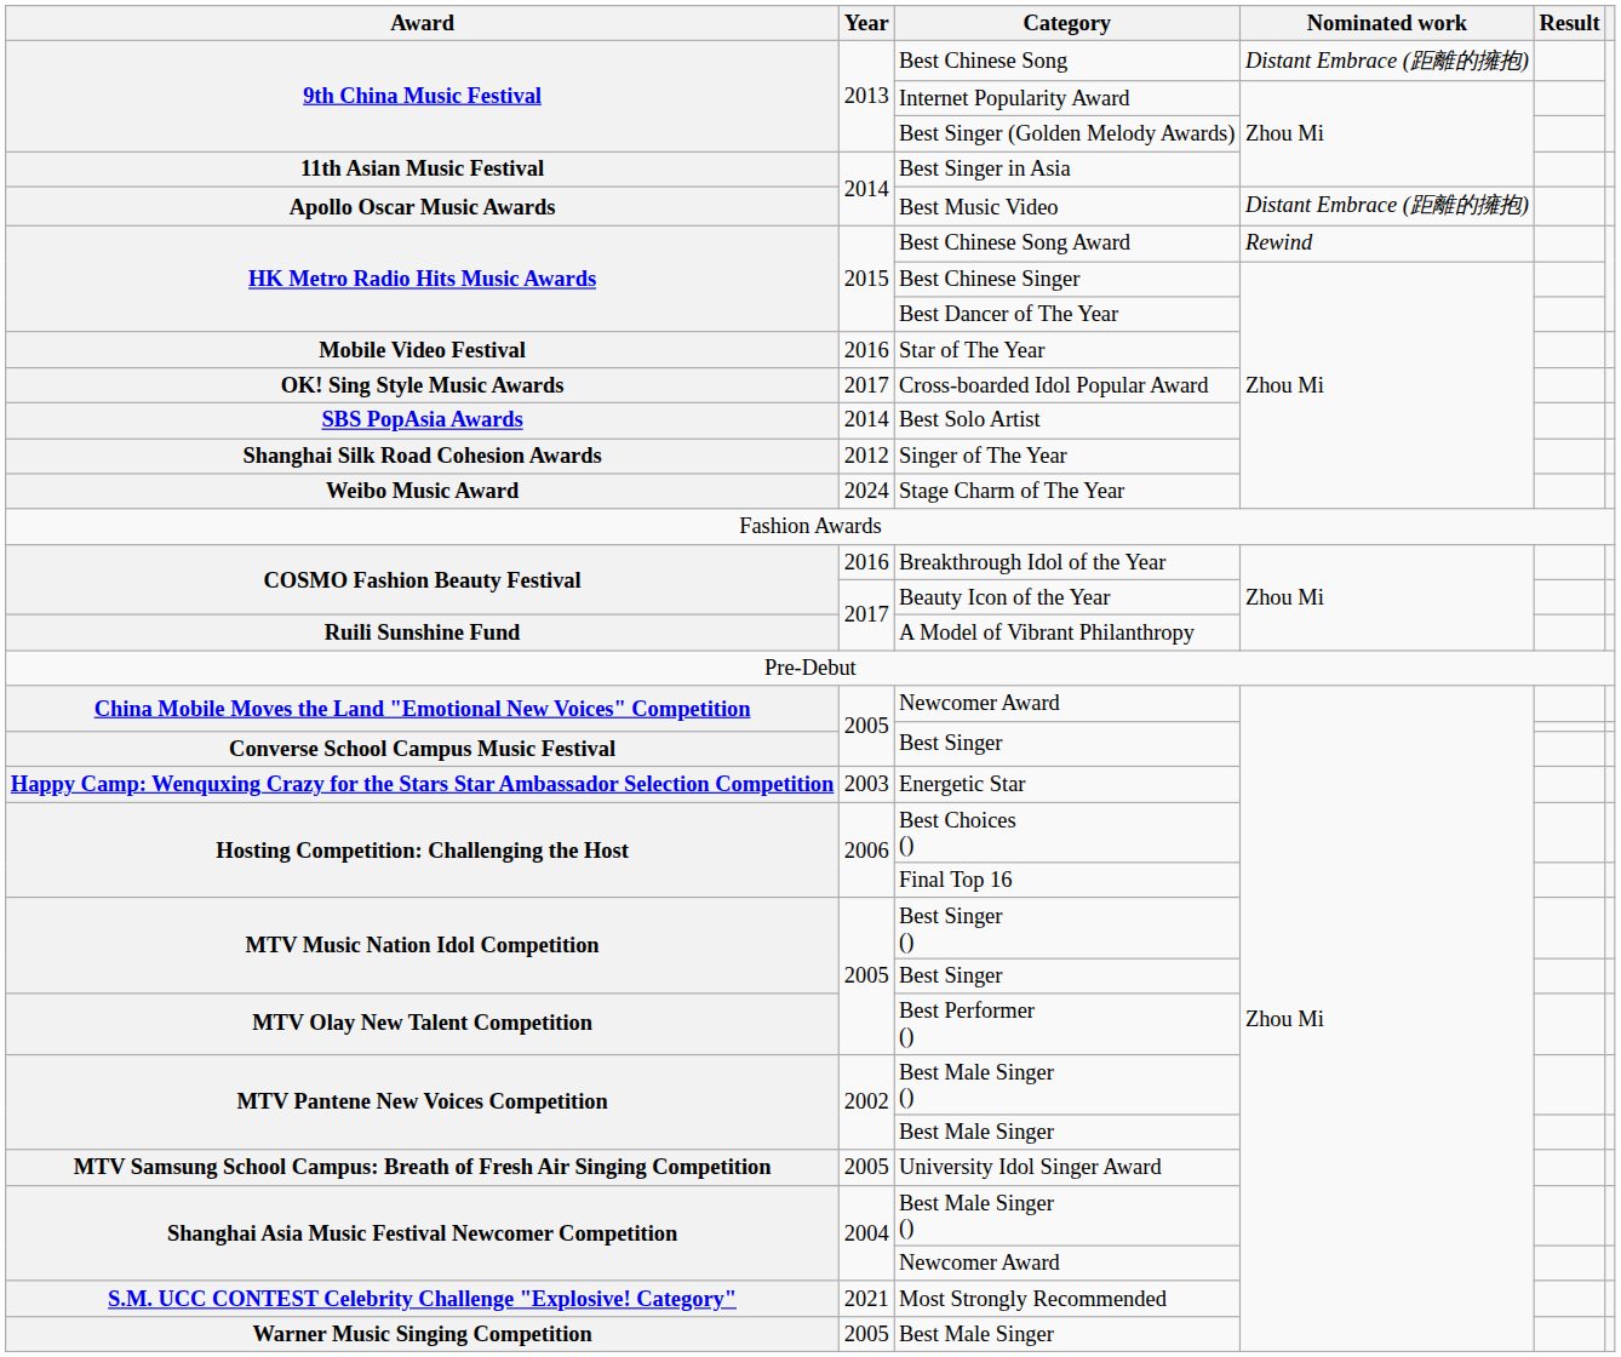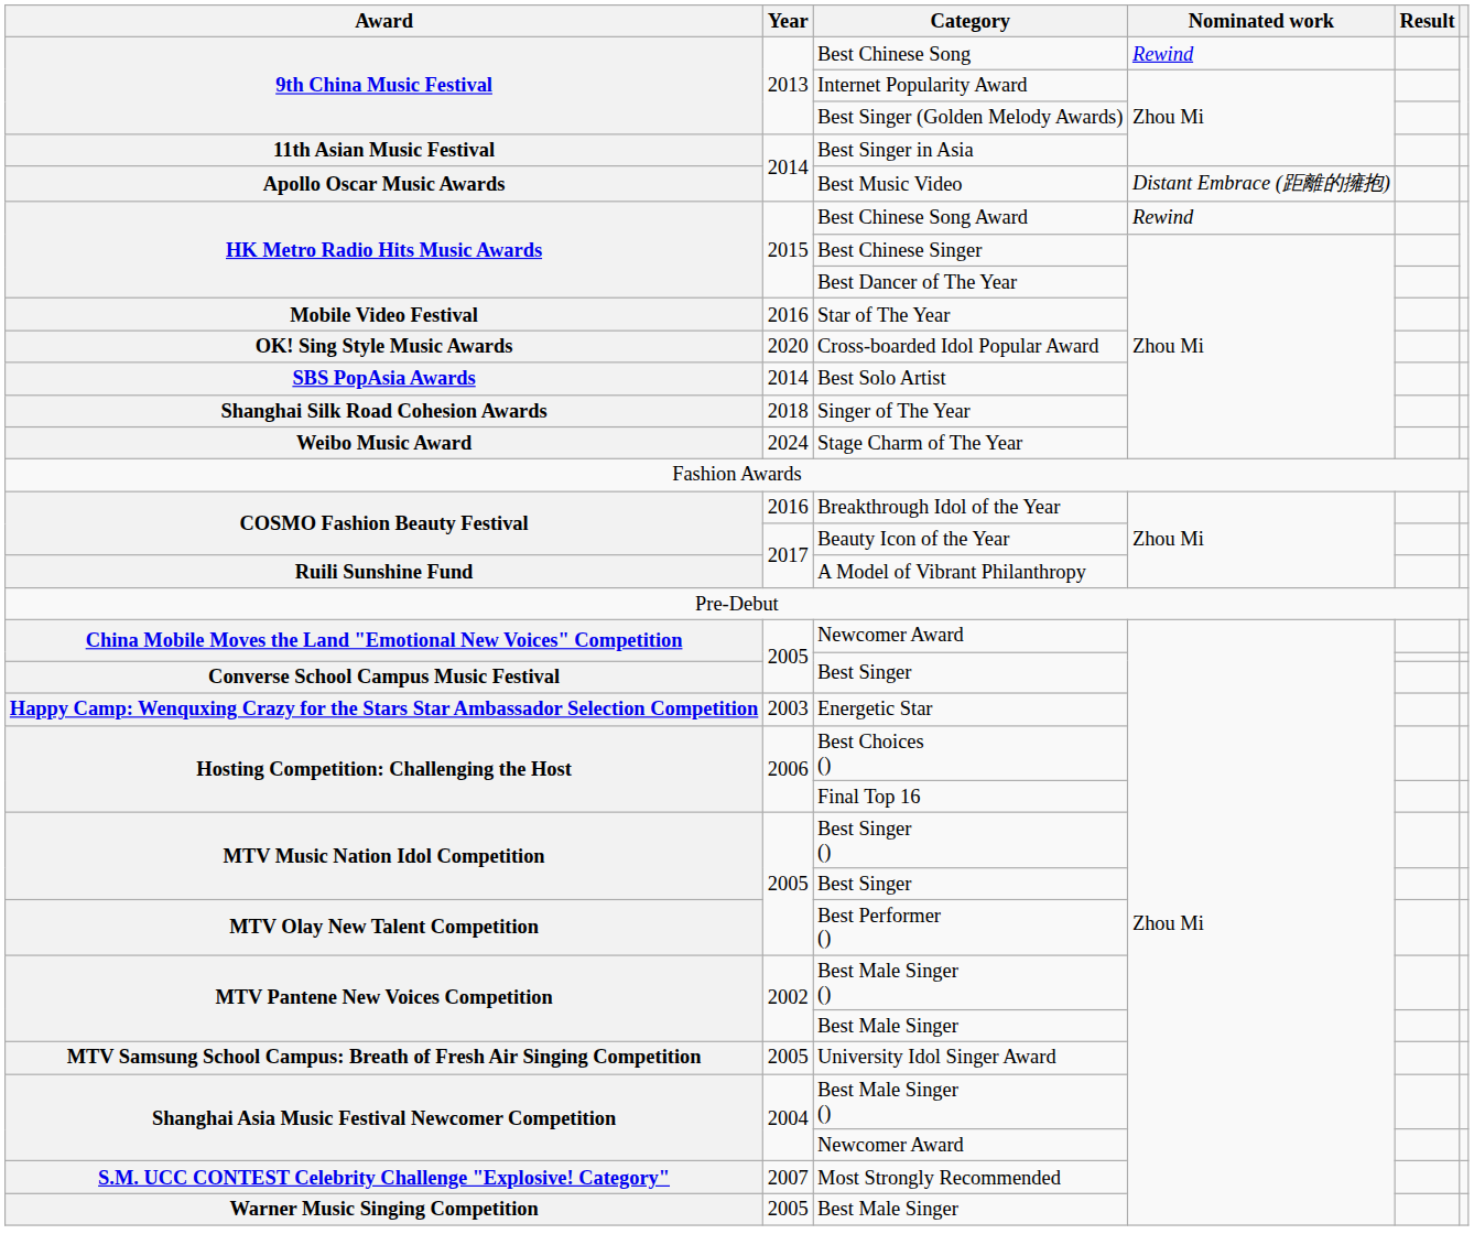 <table class="wikitable plainrowheaders sortable">
 <tr>
 <th>Award</th>
 <th scope="col">Year</th>
 <th scope="col">Category</th>
 <th>Nominated work</th>
 <th scope="col">Result</th>
 <th scope="col" class="unsortable"></th>
 </tr>
 <tr>
 <th scope="row" rowspan="3"><a href='#'>9th China Music Festival</a></th>
 <td rowspan="3">2013</td>
 <td>Best Chinese Song</td>
-<td><em>Distant Embrace (距離的擁抱)</em></td>
+<td><em><a href='#'>Rewind</a></em></td>
 <td></td>
 <td rowspan="3"></td>
 </tr>
 <tr>
 <td>Internet Popularity Award</td>
 <td rowspan="3">Zhou Mi</td>
 <td></td>
 </tr>
 <tr>
 <td>Best Singer (Golden Melody Awards)</td>
 <td></td>
 </tr>
 <tr>
 <th scope="row">11th Asian Music Festival</th>
 <td rowspan="2">2014</td>
 <td>Best Singer in Asia</td>
 <td></td>
 <td></td>
 </tr>
 <tr>
 <th scope="row">Apollo Oscar Music Awards</th>
 <td>Best Music Video</td>
 <td><em>Distant Embrace (距離的擁抱)</em></td>
 <td></td>
 <td></td>
 </tr>
 <tr>
 <th scope="row" rowspan="3"><a href='#'>HK Metro Radio Hits Music Awards</a></th>
 <td rowspan="3">2015</td>
 <td>Best Chinese Song Award</td>
 <td><em>Rewind</em></td>
 <td></td>
 <td rowspan="3"></td>
 </tr>
 <tr>
 <td>Best Chinese Singer</td>
 <td rowspan="7">Zhou Mi</td>
 <td></td>
 </tr>
 <tr>
 <td>Best Dancer of The Year</td>
 <td></td>
 </tr>
 <tr>
 <th scope="row">Mobile Video Festival</th>
 <td>2016</td>
 <td>Star of The Year</td>
 <td></td>
 <td></td>
 </tr>
 <tr>
 <th scope="row">OK! Sing Style Music Awards</th>
-<td>2017</td>
+<td>2020</td>
 <td>Cross-boarded Idol Popular Award</td>
 <td></td>
 <td></td>
 </tr>
 <tr>
 <th scope="row"><a href='#'>SBS PopAsia Awards</a></th>
 <td>2014</td>
 <td>Best Solo Artist</td>
 <td></td>
 <td></td>
 </tr>
 <tr>
 <th scope="row">Shanghai Silk Road Cohesion Awards</th>
-<td>2012</td>
+<td>2018</td>
 <td>Singer of The Year</td>
 <td></td>
 <td></td>
 </tr>
 <tr>
 <th scope="row">Weibo Music Award</th>
 <td>2024</td>
 <td>Stage Charm of The Year</td>
 <td></td>
 <td></td>
 </tr>
 <tr>
 <td colspan="6" style="text-align:center">Fashion Awards</td>
 </tr>
 <tr>
 <th scope="row" rowspan="2">COSMO Fashion Beauty Festival</th>
 <td>2016</td>
 <td rowspan="1">Breakthrough Idol of the Year</td>
 <td rowspan="3">Zhou Mi</td>
 <td></td>
 <td></td>
 </tr>
 <tr>
 <td rowspan="2">2017</td>
 <td rowspan="1">Beauty Icon of the Year</td>
 <td></td>
 <td></td>
 </tr>
 <tr>
 <th scope="row">Ruili Sunshine Fund</th>
 <td>A Model of Vibrant Philanthropy</td>
 <td></td>
 <td></td>
 </tr>
 <tr>
 <td colspan="6" style="text-align:center">Pre-Debut</td>
 </tr>
 <tr>
 <th scope="row" rowspan="2"><a href='#'> China Mobile Moves the Land "Emotional New Voices" Competition</a></th>
 <td rowspan="3">2005</td>
 <td>Newcomer Award</td>
 <td rowspan="17">Zhou Mi</td>
 <td></td>
 <td></td>
 </tr>
 <tr>
 <td rowspan="2">Best Singer</td>
 <td></td>
 <td></td>
 </tr>
 <tr>
 <th scope="row">Converse School Campus Music Festival</th>
 <td></td>
 <td></td>
 </tr>
 <tr>
 <th scope="row"><a href='#'>Happy Camp: Wenquxing Crazy for the Stars Star Ambassador Selection Competition</a></th>
 <td>2003</td>
 <td>Energetic Star</td>
 <td></td>
 <td></td>
 </tr>
 <tr>
 <th scope="row" rowspan="2">Hosting Competition: Challenging the Host</th>
 <td rowspan="2">2006</td>
 <td>Best Choices <br>()</td>
 <td></td>
 <td></td>
 </tr>
 <tr>
 <td>Final Top 16</td>
 <td style="text-align:center"></td>
 <td></td>
 </tr>
 <tr>
 <th scope="row" rowspan="2">MTV Music Nation Idol Competition</th>
 <td rowspan="3">2005</td>
 <td>Best Singer <br>()</td>
 <td></td>
 <td></td>
 </tr>
 <tr>
 <td>Best Singer</td>
 <td></td>
 <td></td>
 </tr>
 <tr>
 <th scope="row">MTV Olay New Talent Competition</th>
 <td>Best Performer <br>()</td>
 <td></td>
 <td></td>
 </tr>
 <tr>
 <th scope="row" rowspan="2">MTV Pantene New Voices Competition</th>
 <td rowspan="2">2002</td>
 <td>Best Male Singer <br>()</td>
 <td></td>
 <td></td>
 </tr>
 <tr>
 <td>Best Male Singer</td>
 <td></td>
 <td></td>
 </tr>
 <tr>
 <th scope="row">MTV Samsung School Campus: Breath of Fresh Air Singing Competition</th>
 <td>2005</td>
 <td>University Idol Singer Award</td>
 <td></td>
 <td></td>
 </tr>
 <tr>
 <th scope="row" rowspan="2">Shanghai Asia Music Festival Newcomer Competition</th>
 <td rowspan="2">2004</td>
 <td>Best Male Singer <br>()</td>
 <td></td>
 <td></td>
 </tr>
 <tr>
 <td>Newcomer Award</td>
 <td></td>
 <td></td>
 </tr>
 <tr>
 <th scope="row"><a href='#'>S.M. UCC CONTEST Celebrity Challenge "Explosive! Category"</a></th>
-<td>2021</td>
+<td>2007</td>
 <td>Most Strongly Recommended</td>
 <td></td>
 <td></td>
 </tr>
 <tr>
 <th scope="row">Warner Music Singing Competition</th>
 <td>2005</td>
 <td>Best Male Singer</td>
 <td></td>
 <td></td>
 </tr>
 </table>
